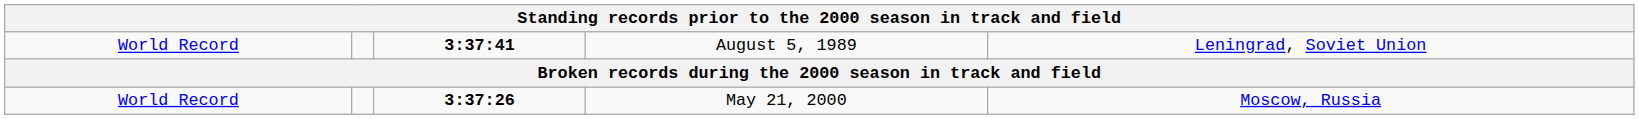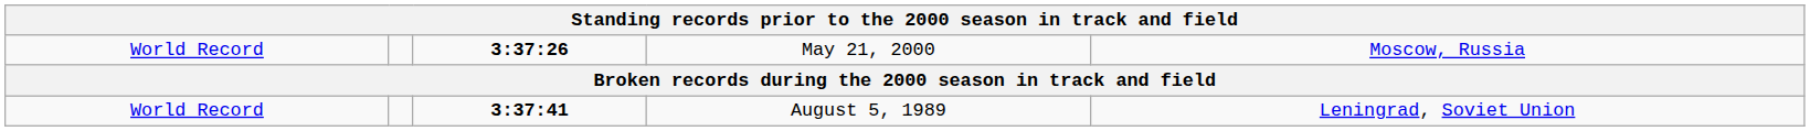 <table class="wikitable" style="text-align:center; width:100%">
 <tr>
 <th colspan="5">Standing records prior to the 2000 season in track and field</th>
+</tr>
+<tr>
+<td><a href='#'>World Record</a></td>
+<td></td>
+<td><strong>3:37:26</strong></td>
+<td>May 21, 2000</td>
+<td> <a href='#'>Moscow, Russia</a></td>
+</tr>
+<tr>
+<th colspan="5">Broken records during the 2000 season in track and field</th>
 </tr>
 <tr>
 <td><a href='#'>World Record</a></td>
 <td></td>
 <td><strong>3:37:41</strong></td>
 <td>August 5, 1989</td>
 <td> <a href='#'>Leningrad</a>, <a href='#'>Soviet Union</a></td>
 </tr>
-<tr>
-<th colspan="5">Broken records during the 2000 season in track and field</th>
-</tr>
-<tr>
-<td><a href='#'>World Record</a></td>
-<td></td>
-<td><strong>3:37:26</strong></td>
-<td>May 21, 2000</td>
-<td> <a href='#'>Moscow, Russia</a></td>
-</tr>
 </table>
